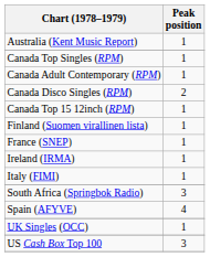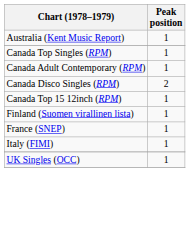 <table class="wikitable sortable">
 <tr>
 <th>Chart (1978–1979)</th>
 <th>Peak<br>position</th>
 </tr>
 <tr>
 <td>Australia (<a href='#'>Kent Music Report</a>)</td>
 <td style="text-align:center;">1</td>
 </tr>
 <tr>
 </tr>
 <tr>
 </tr>
 <tr>
 <td>Canada Top Singles (<a href='#'><em>RPM</em></a>)</td>
 <td style="text-align:center;">1</td>
 </tr>
 <tr>
 <td>Canada Adult Contemporary (<a href='#'><em>RPM</em></a>)</td>
 <td style="text-align:center;">1</td>
 </tr>
 <tr>
 <td>Canada Disco Singles (<a href='#'><em>RPM</em></a>)</td>
 <td style="text-align:center;">2</td>
 </tr>
 <tr>
 <td>Canada Top 15 12inch (<a href='#'><em>RPM</em></a>)</td>
 <td style="text-align:center;">1</td>
 </tr>
 <tr>
 <td>Finland (<a href='#'>Suomen virallinen lista</a>)</td>
 <td style="text-align:center;">1</td>
 </tr>
 <tr>
 <td>France (<a href='#'>SNEP</a>)</td>
 <td style="text-align:center;">1</td>
 </tr>
 <tr>
-<td>Ireland (<a href='#'>IRMA</a>)</td>
-<td style="text-align:center;">1</td>
-</tr>
-<tr>
 <td>Italy (<a href='#'>FIMI</a>)</td>
 <td style="text-align:center;">1</td>
 </tr>
 <tr>
 </tr>
 <tr>
 </tr>
 <tr>
 </tr>
 <tr>
-</tr>
-<tr>
-<td>South Africa (<a href='#'>Springbok Radio</a>)</td>
-<td style="text-align:center;">3</td>
-</tr>
-<tr>
-<td>Spain (<a href='#'>AFYVE</a>)</td>
-<td style="text-align:center;">4</td>
 </tr>
 <tr>
 </tr>
 <tr>
 </tr>
 <tr>
 <td><a href='#'>UK Singles</a> (<a href='#'>OCC</a>)</td>
 <td style="text-align:center;">1</td>
 </tr>
 <tr>
 </tr>
 <tr>
 </tr>
 <tr>
 </tr>
 <tr>
-<td>US <a href='#'><em>Cash Box</em> Top 100</a></td>
-<td style="text-align:center;">3</td>
-</tr>
-<tr>
 </tr>
 </table>
